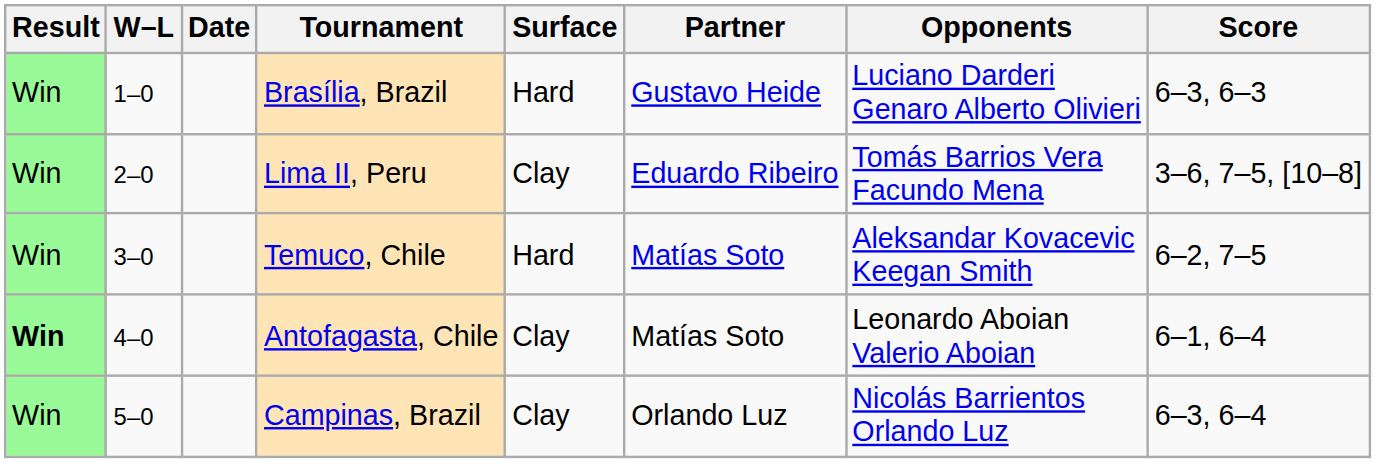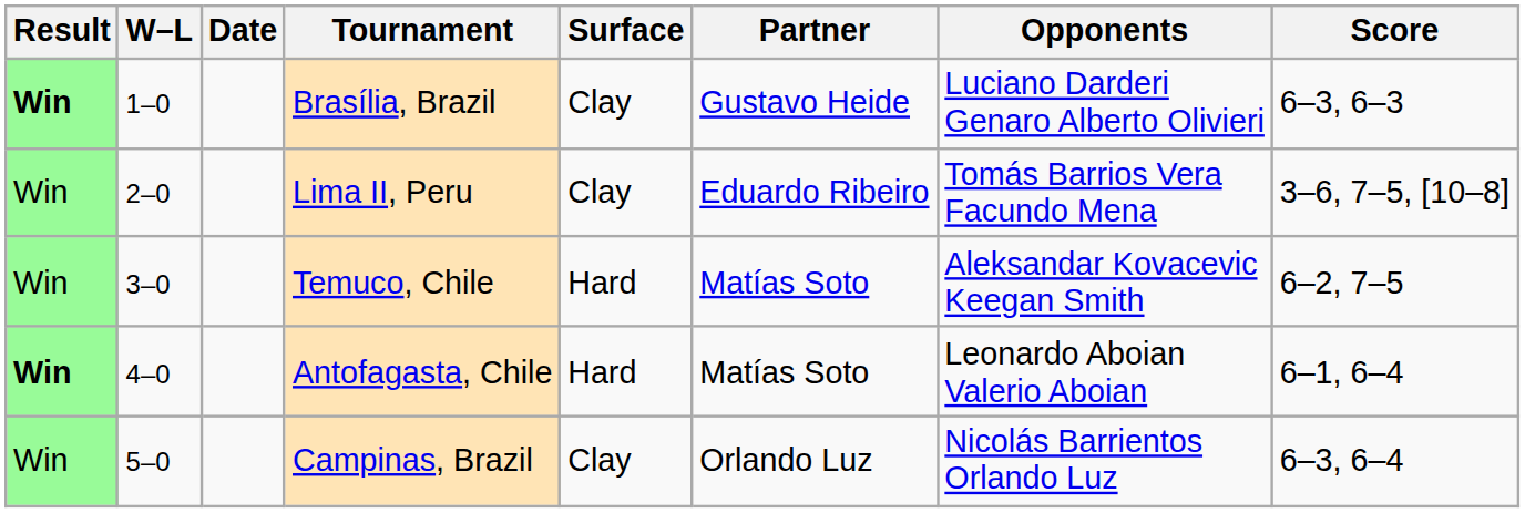 <table class="sortable wikitable" style=font-size:75%>
 <tr>
 <th>Result</th>
 <th class="unsortable">W–L</th>
 <th>Date</th>
 <th>Tournament</th>
 <th>Surface</th>
 <th>Partner</th>
 <th>Opponents</th>
 <th class="unsortable">Score</th>
 </tr>
 <tr>
-<td bgcolor=98FB98>Win</td>
+<td bgcolor=98FB98><strong>Win</strong></td>
 <td><small>1–0</small></td>
 <td><a href='#'></a></td>
 <td style="background:moccasin;"><a href='#'>Brasília</a>, Brazil</td>
-<td>Hard</td>
+<td>Clay</td>
 <td> <a href='#'>Gustavo Heide</a></td>
 <td> <a href='#'>Luciano Darderi</a> <br>  <a href='#'>Genaro Alberto Olivieri</a></td>
 <td>6–3, 6–3</td>
 </tr>
 <tr>
 <td bgcolor=98FB98>Win</td>
 <td><small>2–0</small></td>
 <td><a href='#'></a></td>
 <td style="background:moccasin;"><a href='#'>Lima II</a>, Peru</td>
 <td>Clay</td>
 <td> <a href='#'>Eduardo Ribeiro</a></td>
 <td> <a href='#'>Tomás Barrios Vera</a> <br>  <a href='#'>Facundo Mena</a></td>
 <td>3–6, 7–5, [10–8]</td>
 </tr>
 <tr>
 <td bgcolor=98FB98>Win</td>
 <td><small>3–0</small></td>
 <td><a href='#'></a></td>
 <td style="background:moccasin;"><a href='#'>Temuco</a>, Chile</td>
 <td>Hard</td>
 <td> <a href='#'>Matías Soto</a></td>
 <td> <a href='#'>Aleksandar Kovacevic</a><br> <a href='#'>Keegan Smith</a></td>
 <td>6–2, 7–5</td>
 </tr>
 <tr>
 <td bgcolor=98FB98><strong>Win</strong></td>
 <td><small>4–0</small></td>
 <td><a href='#'></a></td>
 <td style="background:moccasin;"><a href='#'>Antofagasta</a>, Chile</td>
-<td>Clay</td>
+<td>Hard</td>
 <td> Matías Soto</td>
 <td> Leonardo Aboian <br>  <a href='#'>Valerio Aboian</a></td>
 <td>6–1, 6–4</td>
 </tr>
 <tr>
 <td bgcolor=98FB98>Win</td>
 <td><small>5–0</small></td>
 <td><a href='#'></a></td>
 <td style="background:moccasin;"><a href='#'>Campinas</a>, Brazil</td>
 <td>Clay</td>
 <td> Orlando Luz</td>
 <td> <a href='#'>Nicolás Barrientos</a> <br>  <a href='#'>Orlando Luz</a></td>
 <td>6–3, 6–4</td>
 </tr>
 </table>
